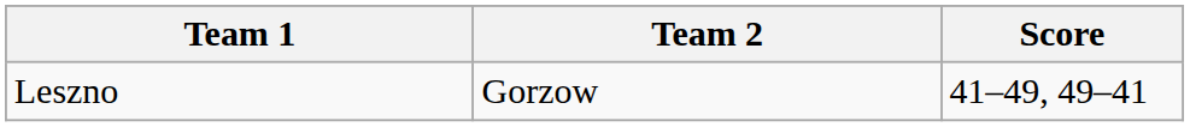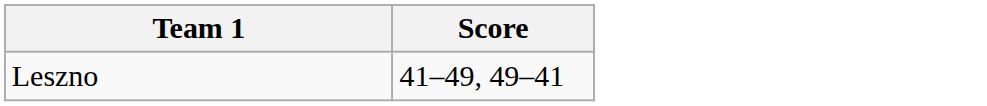 <table class="wikitable" style="font-size: 100%">
 <tr>
 <th width=200>Team 1</th>
-<th width=200>Team 2</th>
 <th width=100>Score</th>
 </tr>
 <tr>
 <td>Leszno</td>
-<td>Gorzow</td>
 <td>41–49, 49–41</td>
 </tr>
 </table>
